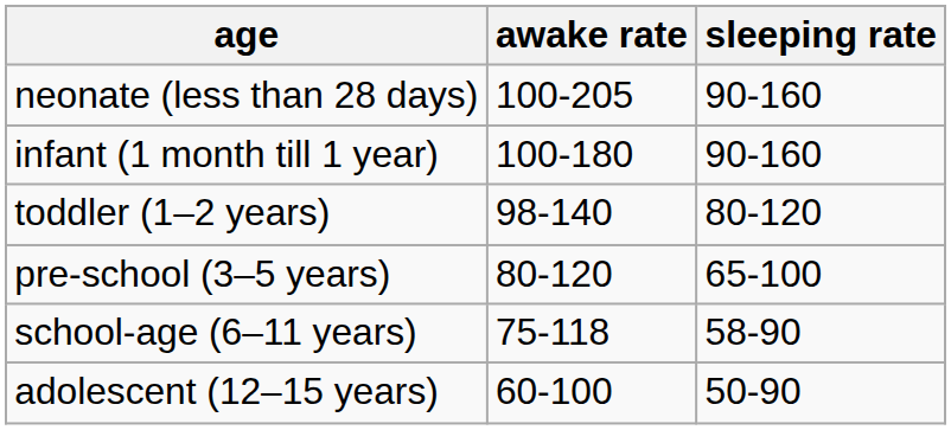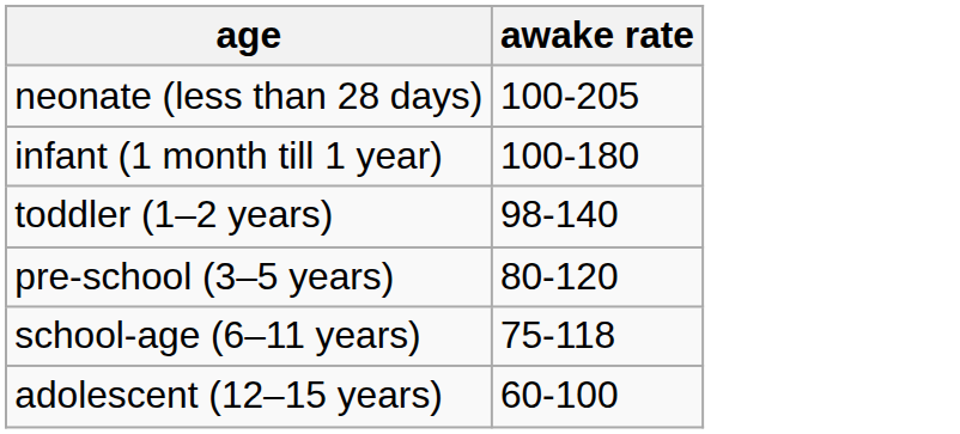 <table class="wikitable">
 <tr>
 <th>age</th>
 <th>awake rate</th>
-<th>sleeping rate</th>
 </tr>
 <tr>
 <td>neonate (less than 28 days)</td>
 <td>100-205</td>
-<td>90-160</td>
 </tr>
 <tr>
 <td>infant (1 month till 1 year)</td>
 <td>100-180</td>
-<td>90-160</td>
 </tr>
 <tr>
 <td>toddler (1–2 years)</td>
 <td>98-140</td>
-<td>80-120</td>
 </tr>
 <tr>
 <td>pre-school (3–5 years)</td>
 <td>80-120</td>
-<td>65-100</td>
 </tr>
 <tr>
 <td>school-age (6–11 years)</td>
 <td>75-118</td>
-<td>58-90</td>
 </tr>
 <tr>
 <td>adolescent (12–15 years)</td>
 <td>60-100</td>
-<td>50-90</td>
 </tr>
 </table>
